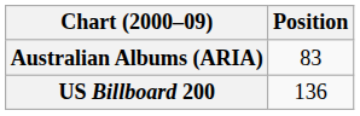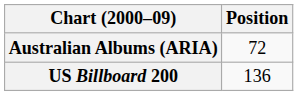 <table class="wikitable plainrowheaders">
 <tr>
 <th scope="col">Chart (2000–09)</th>
 <th scope="col">Position</th>
 </tr>
 <tr>
 <th scope="row">Australian Albums (ARIA)</th>
-<td align="center">83</td>
+<td align="center">72</td>
 </tr>
 <tr>
 <th scope="row">US <em>Billboard</em> 200</th>
 <td align="center">136</td>
 </tr>
 </table>
